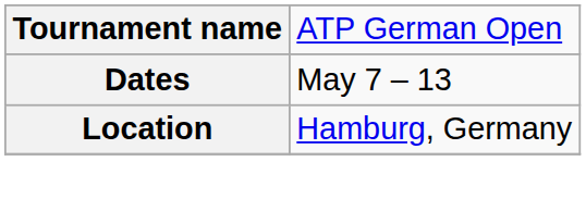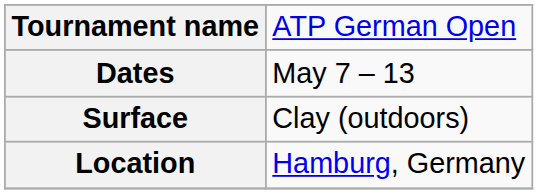 <table class="wikitable">
 <tr>
 <th>Tournament name</th>
 <td><a href='#'>ATP German Open</a></td>
 </tr>
 <tr>
 <th>Dates</th>
 <td>May 7 – 13</td>
 </tr>
 <tr>
+<th>Surface</th>
+<td>Clay (outdoors)</td>
+</tr>
+<tr>
 <th>Location</th>
 <td><a href='#'>Hamburg</a>, Germany</td>
 </tr>
 <tr>
 </tr>
 </table>
